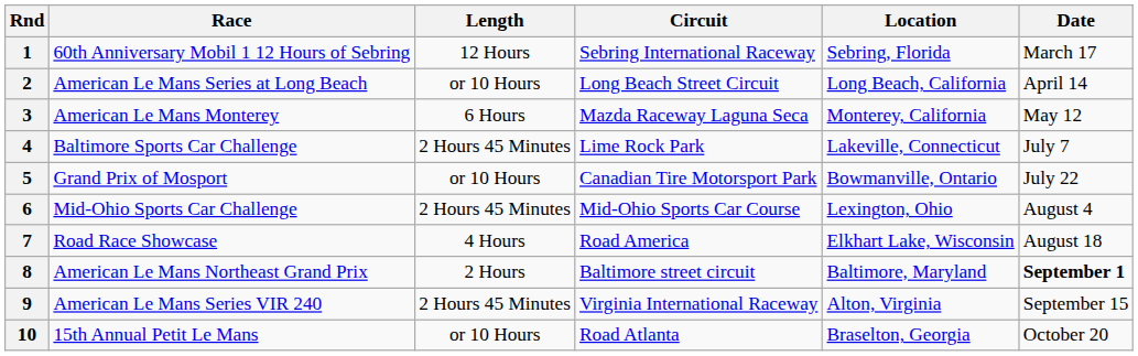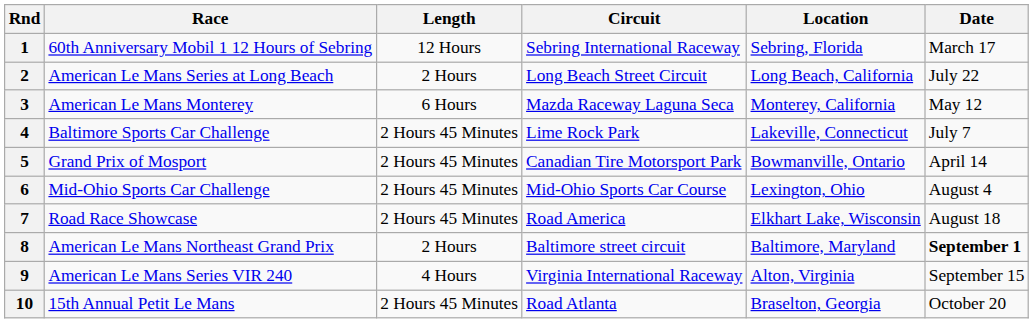 <table class="wikitable" style="font-size: 90%;">
 <tr>
 <th>Rnd</th>
 <th>Race</th>
 <th>Length</th>
 <th>Circuit</th>
 <th>Location</th>
 <th>Date</th>
 </tr>
 <tr>
 <th>1</th>
 <td><a href='#'>60th Anniversary Mobil 1 12 Hours of Sebring</a></td>
 <td align="center">12 Hours</td>
 <td><a href='#'>Sebring International Raceway</a></td>
 <td><a href='#'>Sebring, Florida</a></td>
 <td>March 17</td>
 </tr>
 <tr>
 <th>2</th>
 <td><a href='#'>American Le Mans Series at Long Beach</a></td>
-<td align="center"> or 10 Hours</td>
+<td align="center">2 Hours</td>
 <td><a href='#'>Long Beach Street Circuit</a></td>
 <td><a href='#'>Long Beach, California</a></td>
-<td>April 14</td>
+<td>July 22</td>
 </tr>
 <tr>
 <th>3</th>
 <td><a href='#'>American Le Mans Monterey</a></td>
 <td align="center">6 Hours</td>
 <td><a href='#'>Mazda Raceway Laguna Seca</a></td>
 <td><a href='#'>Monterey, California</a></td>
 <td>May 12</td>
 </tr>
 <tr>
 <th>4</th>
 <td><a href='#'>Baltimore Sports Car Challenge</a></td>
 <td align="center">2 Hours 45 Minutes</td>
 <td><a href='#'>Lime Rock Park</a></td>
 <td><a href='#'>Lakeville, Connecticut</a></td>
 <td>July 7</td>
 </tr>
 <tr>
 <th>5</th>
 <td><a href='#'>Grand Prix of Mosport</a></td>
-<td align="center"> or 10 Hours</td>
+<td align="center">2 Hours 45 Minutes</td>
 <td><a href='#'>Canadian Tire Motorsport Park</a></td>
 <td><a href='#'>Bowmanville, Ontario</a></td>
-<td>July 22</td>
+<td>April 14</td>
 </tr>
 <tr>
 <th>6</th>
 <td><a href='#'>Mid-Ohio Sports Car Challenge</a></td>
 <td align="center">2 Hours 45 Minutes</td>
 <td><a href='#'>Mid-Ohio Sports Car Course</a></td>
 <td><a href='#'>Lexington, Ohio</a></td>
 <td>August 4</td>
 </tr>
 <tr>
 <th>7</th>
 <td><a href='#'>Road Race Showcase</a></td>
-<td align="center">4 Hours</td>
+<td align="center">2 Hours 45 Minutes</td>
 <td><a href='#'>Road America</a></td>
 <td><a href='#'>Elkhart Lake, Wisconsin</a></td>
 <td>August 18</td>
 </tr>
 <tr>
 <th>8</th>
 <td><a href='#'>American Le Mans Northeast Grand Prix</a></td>
 <td align="center">2 Hours</td>
 <td><a href='#'>Baltimore street circuit</a></td>
 <td><a href='#'>Baltimore, Maryland</a></td>
 <td><strong>September 1</strong></td>
 </tr>
 <tr>
 <th>9</th>
 <td><a href='#'>American Le Mans Series VIR 240</a></td>
-<td align="center">2 Hours 45 Minutes</td>
+<td align="center">4 Hours</td>
 <td><a href='#'>Virginia International Raceway</a></td>
 <td><a href='#'>Alton, Virginia</a></td>
 <td>September 15</td>
 </tr>
 <tr>
 <th>10</th>
 <td><a href='#'>15th Annual Petit Le Mans</a></td>
-<td align="center"> or 10 Hours</td>
+<td align="center">2 Hours 45 Minutes</td>
 <td><a href='#'>Road Atlanta</a></td>
 <td><a href='#'>Braselton, Georgia</a></td>
 <td>October 20</td>
 </tr>
 </table>
